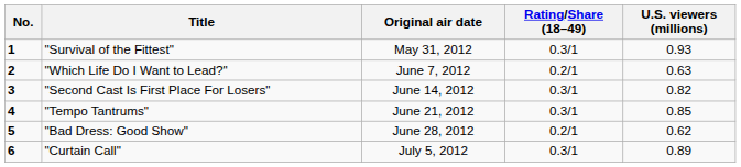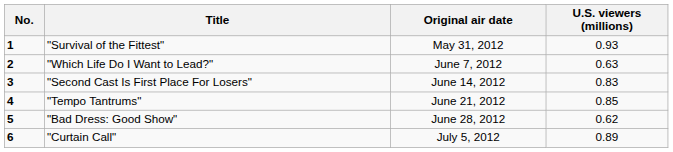 <table class="wikitable plainrowheaders" style="width:72%;">
 <tr>
 <th style="text-align: center;">No.</th>
 <th ! style="text-align: center;">Title</th>
 <th ! style="text-align: center;">Original air date</th>
-<th ! style="text-align: center;"><a href='#'>Rating</a>/<a href='#'>Share</a><br>(18–49)</th>
 <th ! style="text-align: center;">U.S. viewers<br>(millions)</th>
 </tr>
 <tr>
 <td><strong>1</strong></td>
 <td>"Survival of the Fittest"</td>
 <td style="text-align: center;">May 31, 2012</td>
-<td style="text-align: center;">0.3/1</td>
 <td style="text-align: center;">0.93</td>
 </tr>
 <tr>
 <td><strong>2</strong></td>
 <td>"Which Life Do I Want to Lead?"</td>
 <td style="text-align: center;">June 7, 2012</td>
-<td style="text-align: center;">0.2/1</td>
 <td style="text-align: center;">0.63</td>
 </tr>
 <tr>
 <td><strong>3</strong></td>
 <td>"Second Cast Is First Place For Losers"</td>
 <td style="text-align: center;">June 14, 2012</td>
-<td style="text-align: center;">0.3/1</td>
-<td style="text-align: center;">0.82</td>
+<td style="text-align: center;">0.83</td>
 </tr>
 <tr>
 <td><strong>4</strong></td>
 <td>"Tempo Tantrums"</td>
 <td style="text-align: center;">June 21, 2012</td>
-<td style="text-align: center;">0.3/1</td>
 <td style="text-align: center;">0.85</td>
 </tr>
 <tr>
 <td><strong>5</strong></td>
 <td>"Bad Dress: Good Show"</td>
 <td style="text-align: center;">June 28, 2012</td>
-<td style="text-align: center;">0.2/1</td>
 <td style="text-align: center;">0.62</td>
 </tr>
 <tr>
 <td><strong>6</strong></td>
 <td>"Curtain Call"</td>
 <td style="text-align: center;">July 5, 2012</td>
-<td style="text-align: center;">0.3/1</td>
 <td style="text-align: center;">0.89</td>
 </tr>
 </table>
